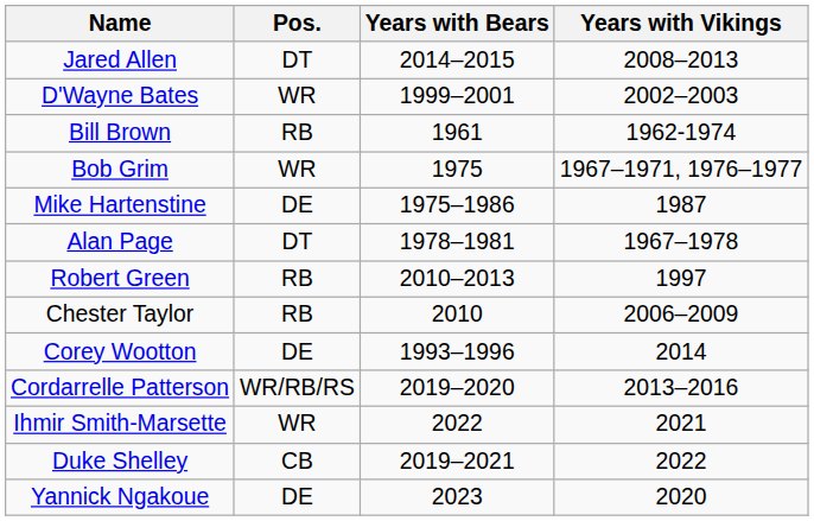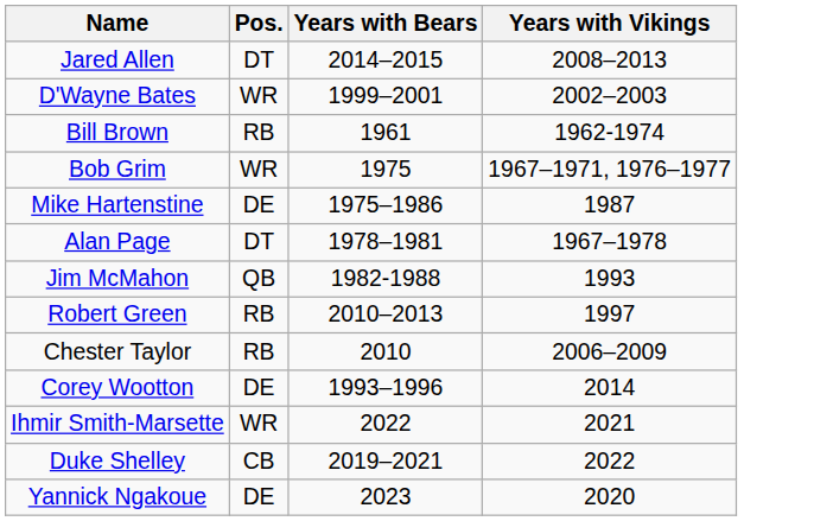 <table class="wikitable" style="text-align:center">
 <tr>
 <th>Name</th>
 <th>Pos.</th>
 <th>Years with Bears</th>
 <th>Years with Vikings</th>
 </tr>
 <tr>
 <td><a href='#'>Jared Allen</a></td>
 <td>DT</td>
 <td>2014–2015</td>
 <td>2008–2013</td>
 </tr>
 <tr>
 <td><a href='#'>D'Wayne Bates</a></td>
 <td>WR</td>
 <td>1999–2001</td>
 <td>2002–2003</td>
 </tr>
 <tr>
 <td><a href='#'>Bill Brown</a></td>
 <td>RB</td>
 <td>1961</td>
 <td>1962-1974</td>
 </tr>
 <tr>
 <td><a href='#'>Bob Grim</a></td>
 <td>WR</td>
 <td>1975</td>
 <td>1967–1971, 1976–1977</td>
 </tr>
 <tr>
 <td><a href='#'>Mike Hartenstine</a></td>
 <td>DE</td>
 <td>1975–1986</td>
 <td>1987</td>
 </tr>
 <tr>
 <td><a href='#'>Alan Page</a></td>
 <td>DT</td>
 <td>1978–1981</td>
 <td>1967–1978</td>
 </tr>
 <tr>
+<td><a href='#'>Jim McMahon</a></td>
+<td>QB</td>
+<td>1982-1988</td>
+<td>1993</td>
+</tr>
+<tr>
 <td><a href='#'>Robert Green</a></td>
 <td>RB</td>
 <td>2010–2013</td>
 <td>1997</td>
 </tr>
 <tr>
 <td>Chester Taylor</td>
 <td>RB</td>
 <td>2010</td>
 <td>2006–2009</td>
 </tr>
 <tr>
 <td><a href='#'>Corey Wootton</a></td>
 <td>DE</td>
 <td>1993–1996</td>
 <td>2014</td>
-</tr>
-<tr>
-<td><a href='#'>Cordarrelle Patterson</a></td>
-<td>WR/RB/RS</td>
-<td>2019–2020</td>
-<td>2013–2016</td>
 </tr>
 <tr>
 <td><a href='#'>Ihmir Smith-Marsette</a></td>
 <td>WR</td>
 <td>2022</td>
 <td>2021</td>
 </tr>
 <tr>
 <td><a href='#'>Duke Shelley</a></td>
 <td>CB</td>
 <td>2019–2021</td>
 <td>2022</td>
 </tr>
 <tr>
 <td><a href='#'>Yannick Ngakoue</a></td>
 <td>DE</td>
 <td>2023</td>
 <td>2020</td>
 </tr>
 </table>
